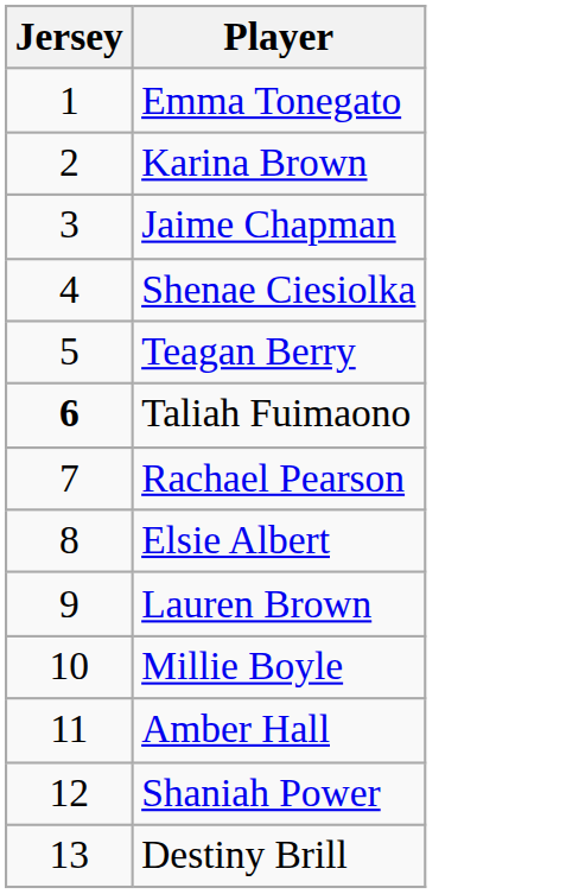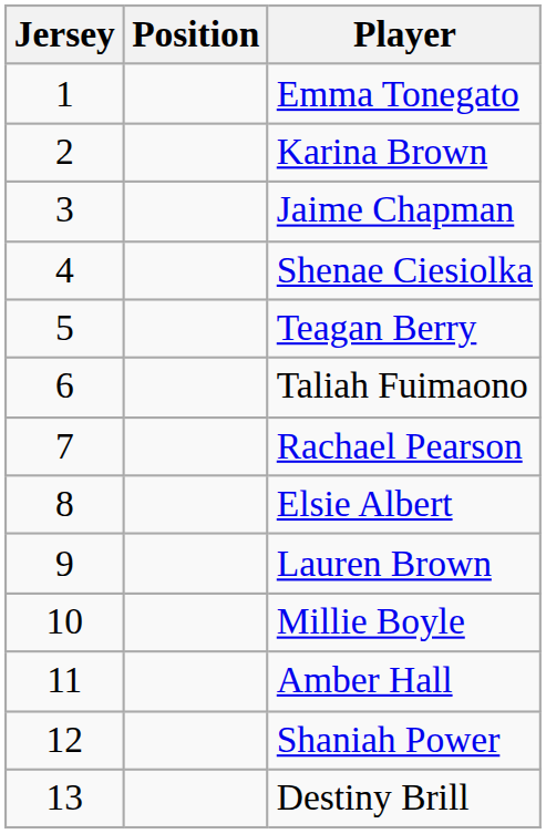 <table class="wikitable" style="text-align:center;">
 <tr>
 <th>Jersey</th>
+<th>Position</th>
 <th>Player</th>
 </tr>
 <tr align=left>
 <td align=center>1</td>
+<td align=center></td>
 <td> <a href='#'>Emma Tonegato</a></td>
 </tr>
 <tr align=left>
 <td align=center>2</td>
+<td align=center></td>
 <td> <a href='#'>Karina Brown</a></td>
 </tr>
 <tr align=left>
 <td align=center>3</td>
+<td align=center></td>
 <td> <a href='#'>Jaime Chapman</a></td>
 </tr>
 <tr align=left>
 <td align=center>4</td>
+<td align=center></td>
 <td> <a href='#'>Shenae Ciesiolka</a></td>
 </tr>
 <tr align=left>
 <td align=center>5</td>
+<td align=center></td>
 <td> <a href='#'>Teagan Berry</a></td>
 </tr>
 <tr align=left>
-<td align=center><strong>6</strong></td>
+<td align=center>6</td>
+<td align=center></td>
 <td> Taliah Fuimaono</td>
 </tr>
 <tr align=left>
 <td align=center>7</td>
+<td align=center></td>
 <td> <a href='#'>Rachael Pearson</a></td>
 </tr>
 <tr align=left>
 <td align=center>8</td>
+<td align=center></td>
 <td> <a href='#'>Elsie Albert</a></td>
 </tr>
 <tr align=left>
 <td align=center>9</td>
+<td align=center></td>
 <td> <a href='#'>Lauren Brown</a></td>
 </tr>
 <tr align=left>
 <td align=center>10</td>
+<td align=center></td>
 <td> <a href='#'>Millie Boyle</a></td>
 </tr>
 <tr align=left>
 <td align=center>11</td>
+<td align=center></td>
 <td> <a href='#'>Amber Hall</a></td>
 </tr>
 <tr align=left>
 <td align=center>12</td>
+<td align=center></td>
 <td> <a href='#'>Shaniah Power</a></td>
 </tr>
 <tr align=left>
 <td align=center>13</td>
+<td align=center></td>
 <td> Destiny Brill</td>
 </tr>
 </table>
